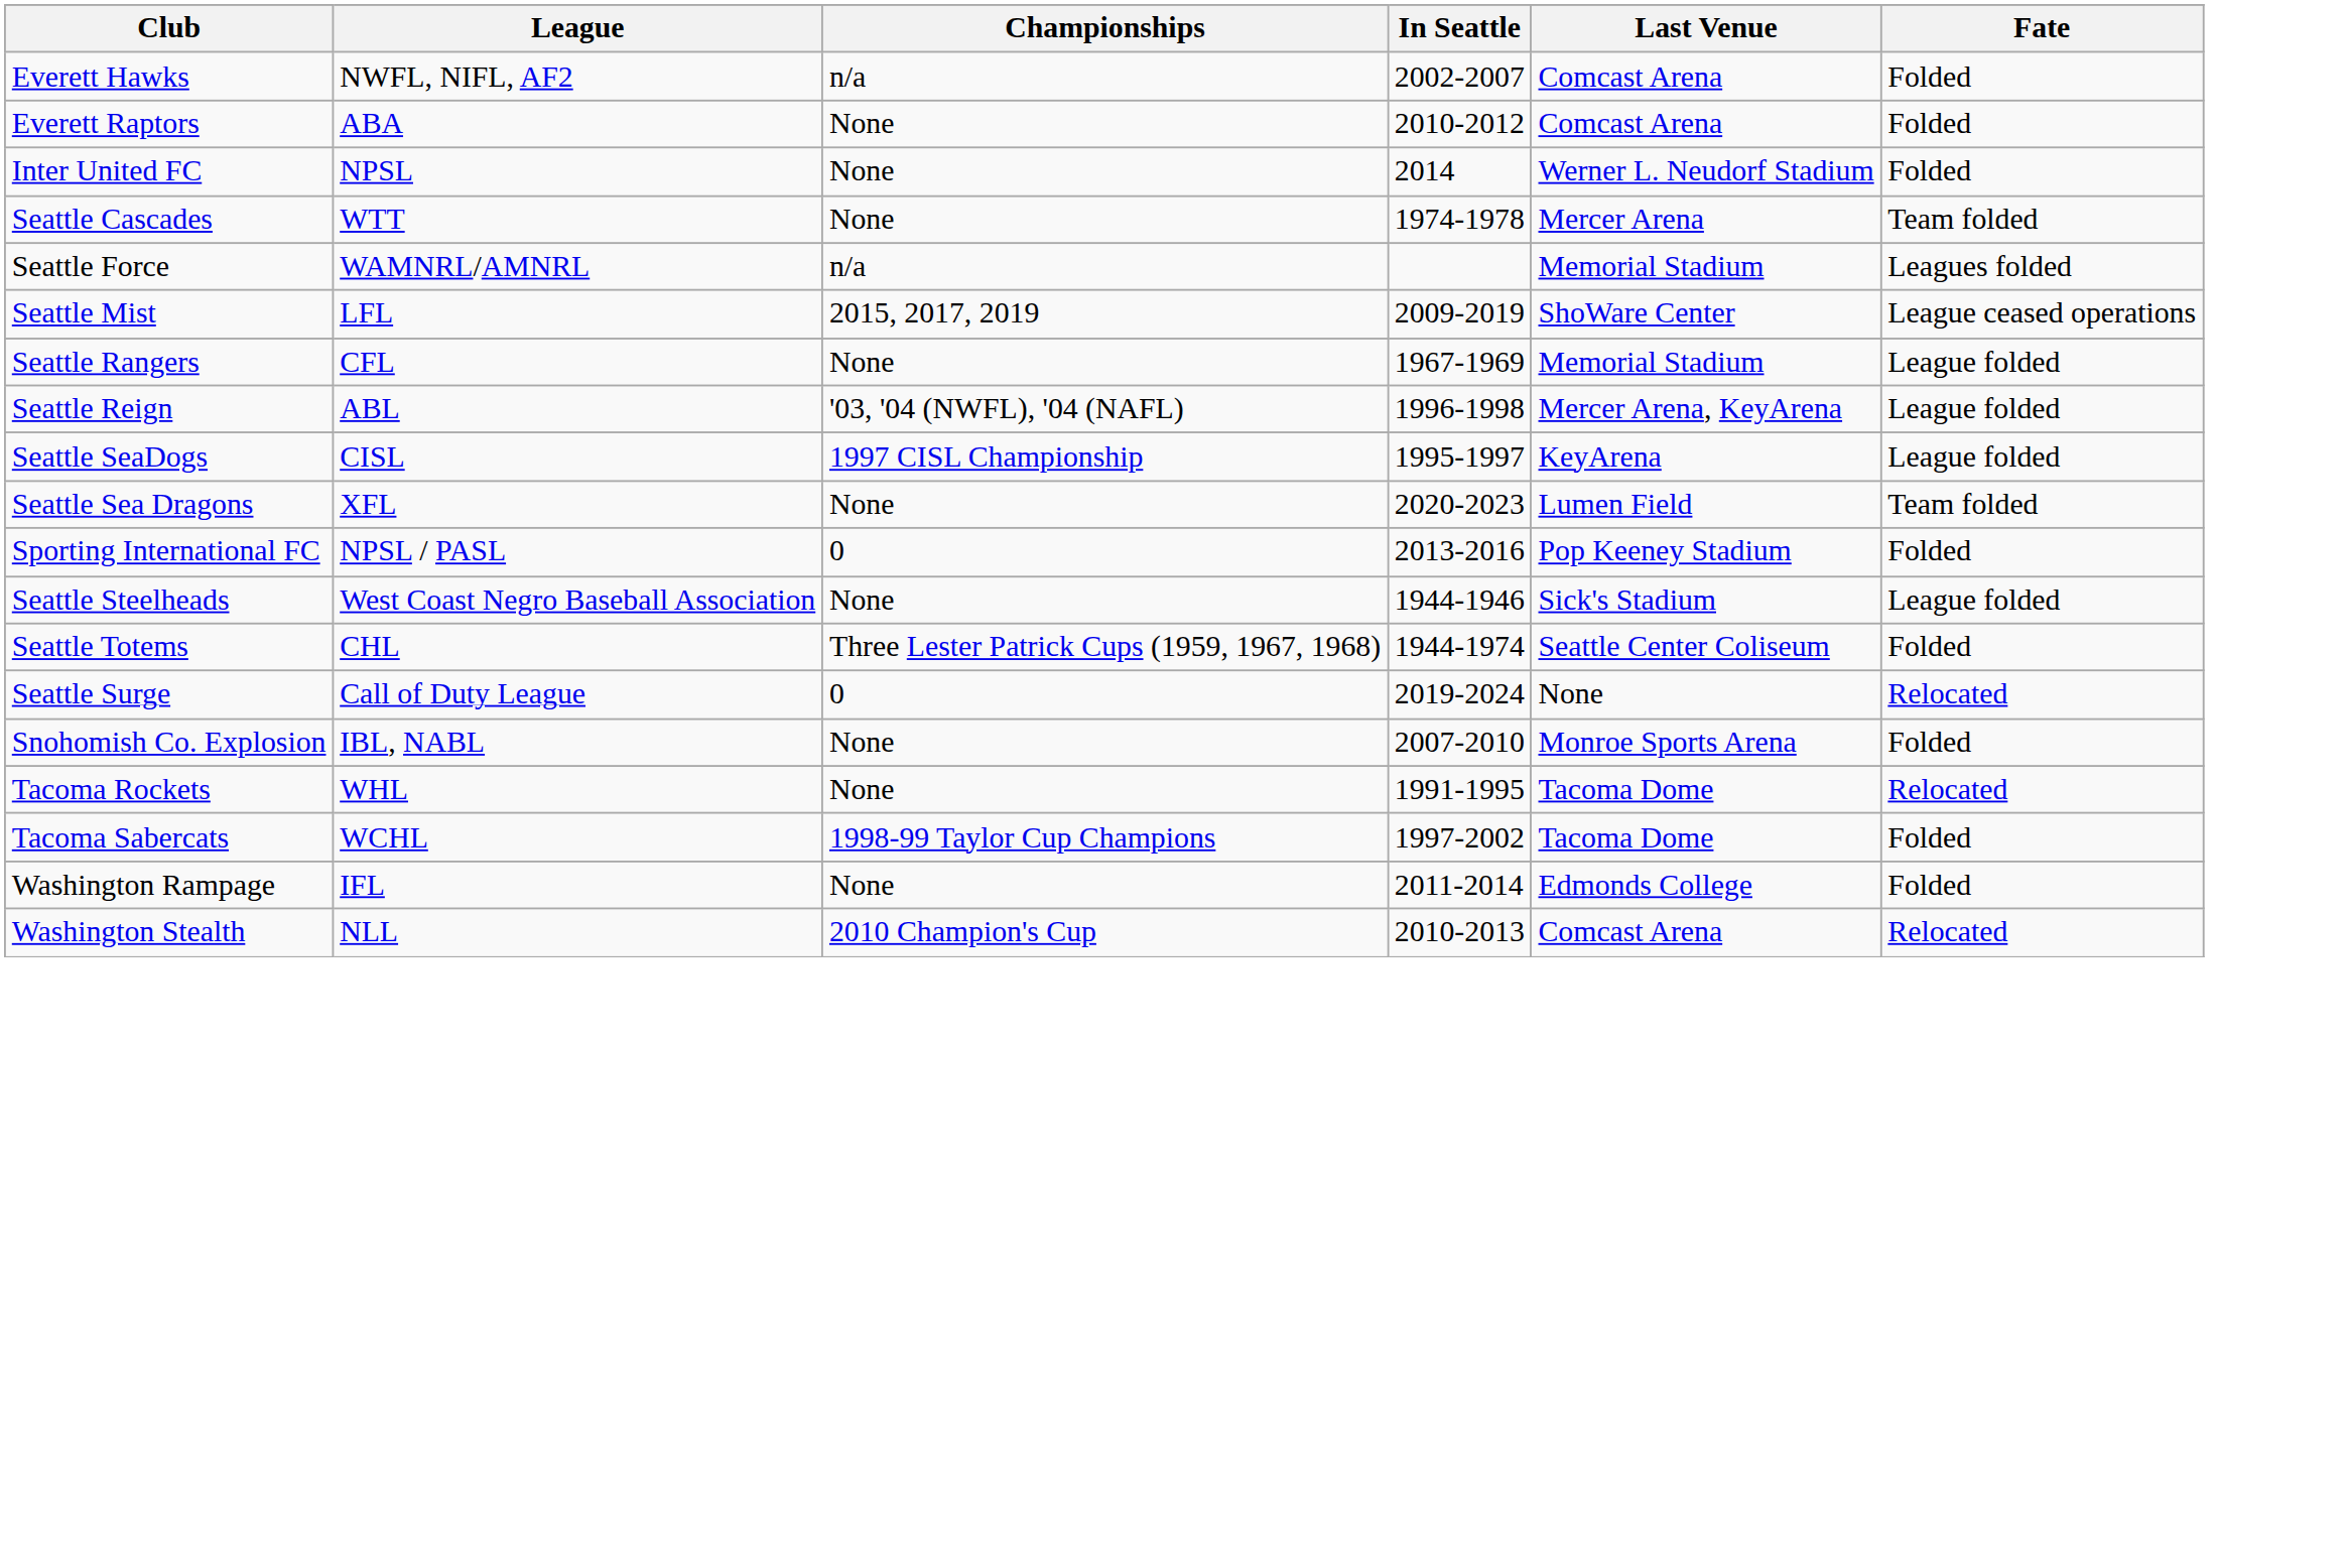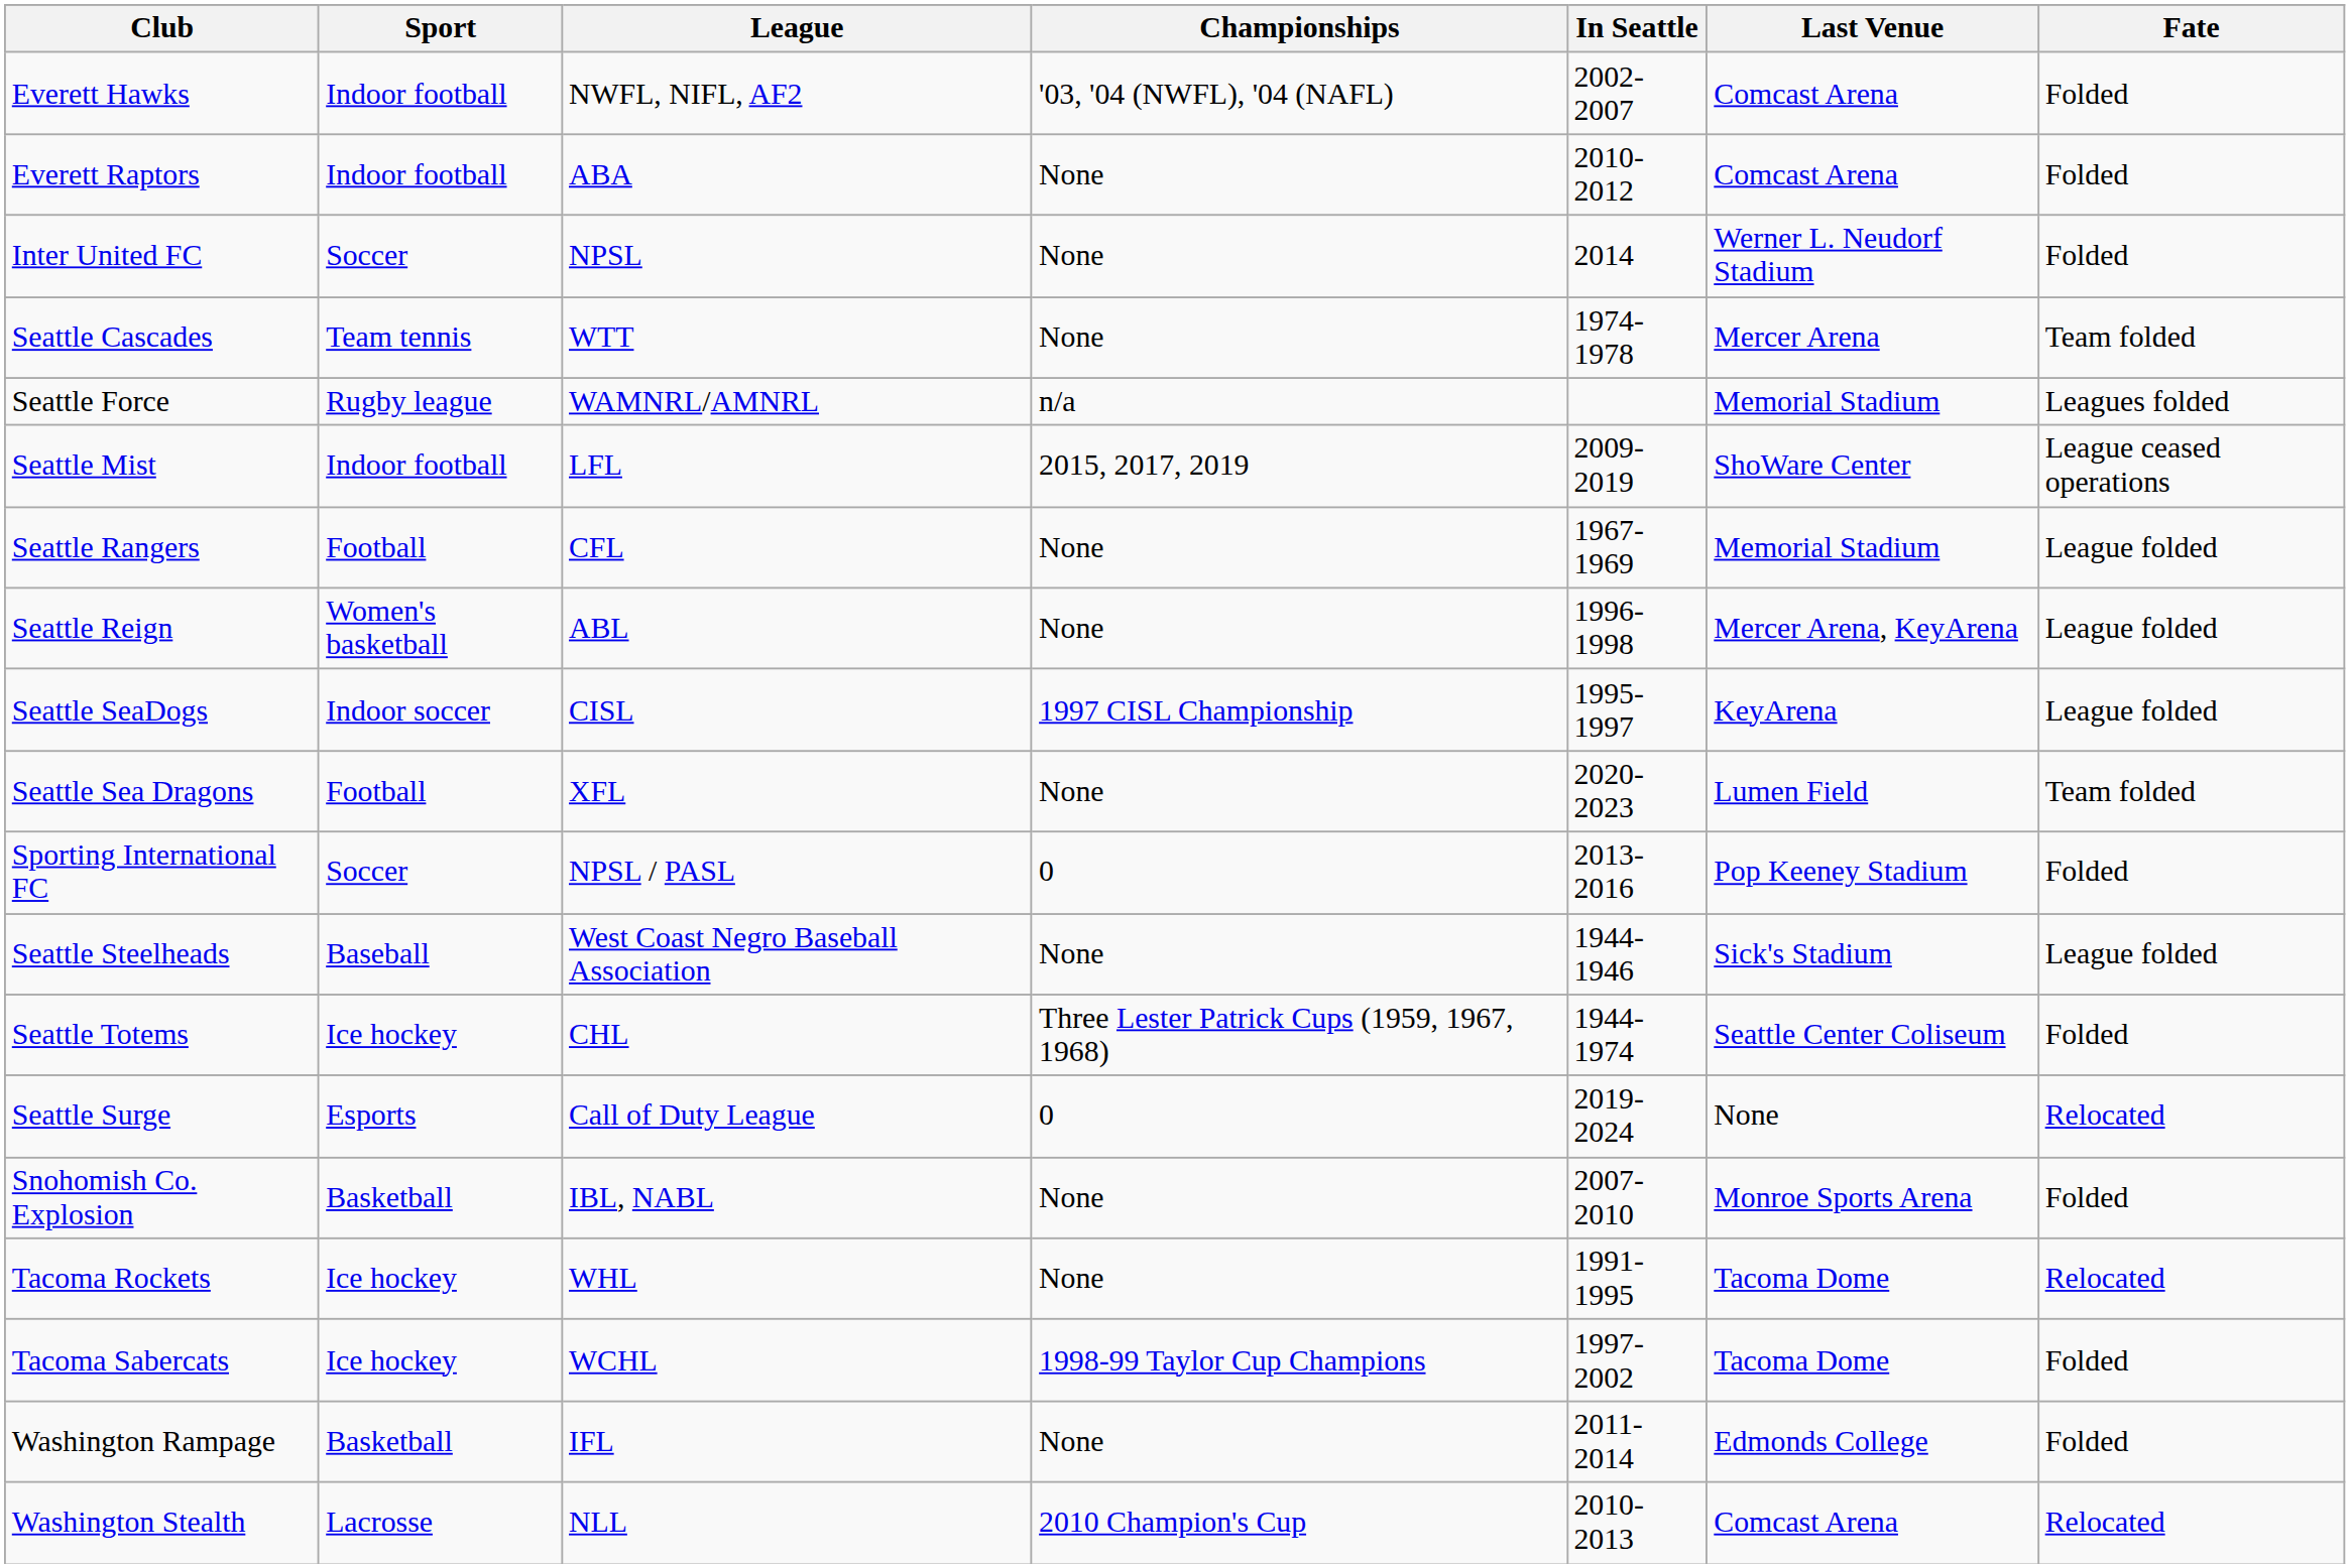 <table class="wikitable sortable">
 <tr>
 <th>Club</th>
+<th>Sport</th>
 <th>League</th>
 <th>Championships</th>
 <th>In Seattle</th>
 <th>Last Venue</th>
 <th>Fate</th>
 </tr>
 <tr>
 <td><a href='#'>Everett Hawks</a></td>
+<td><a href='#'>Indoor football</a></td>
 <td>NWFL, NIFL, <a href='#'>AF2</a></td>
-<td>n/a</td>
+<td>'03, '04 (NWFL), '04 (NAFL)</td>
 <td>2002-2007</td>
 <td><a href='#'>Comcast Arena</a></td>
 <td>Folded</td>
 </tr>
 <tr>
 <td><a href='#'>Everett Raptors</a></td>
+<td><a href='#'>Indoor football</a></td>
 <td><a href='#'>ABA</a></td>
 <td>None</td>
 <td>2010-2012</td>
 <td><a href='#'>Comcast Arena</a></td>
 <td>Folded</td>
 </tr>
 <tr>
 <td><a href='#'>Inter United FC</a></td>
+<td><a href='#'>Soccer</a></td>
 <td><a href='#'>NPSL</a></td>
 <td>None</td>
 <td>2014</td>
 <td><a href='#'> Werner L. Neudorf Stadium</a></td>
 <td>Folded</td>
 </tr>
 <tr>
 <td><a href='#'>Seattle Cascades</a></td>
+<td><a href='#'>Team tennis</a></td>
 <td><a href='#'>WTT</a></td>
 <td>None</td>
 <td>1974-1978</td>
 <td><a href='#'>Mercer Arena</a></td>
 <td>Team folded</td>
 </tr>
 <tr>
 <td>Seattle Force</td>
+<td><a href='#'>Rugby league</a></td>
 <td><a href='#'>WAMNRL</a>/<a href='#'>AMNRL</a></td>
 <td>n/a</td>
 <td></td>
 <td><a href='#'>Memorial Stadium</a></td>
 <td>Leagues folded</td>
 </tr>
 <tr>
 <td><a href='#'>Seattle Mist</a></td>
+<td><a href='#'>Indoor football</a></td>
 <td><a href='#'>LFL</a></td>
 <td>2015, 2017, 2019</td>
 <td>2009-2019</td>
 <td><a href='#'>ShoWare Center</a></td>
 <td>League ceased operations</td>
 </tr>
 <tr>
 <td><a href='#'>Seattle Rangers</a></td>
+<td><a href='#'>Football</a></td>
 <td><a href='#'>CFL</a></td>
 <td>None</td>
 <td>1967-1969</td>
 <td><a href='#'>Memorial Stadium</a></td>
 <td>League folded</td>
 </tr>
 <tr>
 <td><a href='#'>Seattle Reign</a></td>
+<td><a href='#'>Women's basketball</a></td>
 <td><a href='#'>ABL</a></td>
-<td>'03, '04 (NWFL), '04 (NAFL)</td>
+<td>None</td>
 <td>1996-1998</td>
 <td><a href='#'>Mercer Arena</a>, <a href='#'>KeyArena</a></td>
 <td>League folded</td>
 </tr>
 <tr>
 <td><a href='#'>Seattle SeaDogs</a></td>
+<td><a href='#'>Indoor soccer</a></td>
 <td><a href='#'>CISL</a></td>
 <td><a href='#'>1997 CISL Championship</a></td>
 <td>1995-1997</td>
 <td><a href='#'>KeyArena</a></td>
 <td>League folded</td>
 </tr>
 <tr>
 <td><a href='#'>Seattle Sea Dragons</a></td>
+<td><a href='#'>Football</a></td>
 <td><a href='#'>XFL</a></td>
 <td>None</td>
 <td>2020-2023</td>
 <td><a href='#'>Lumen Field</a></td>
 <td>Team folded</td>
 </tr>
 <tr>
 <td><a href='#'>Sporting International FC</a></td>
+<td><a href='#'>Soccer</a></td>
 <td><a href='#'>NPSL</a> / <a href='#'>PASL</a></td>
 <td>0</td>
 <td>2013-2016</td>
 <td><a href='#'>Pop Keeney Stadium</a></td>
 <td>Folded</td>
 </tr>
 <tr>
 <td><a href='#'>Seattle Steelheads</a></td>
+<td><a href='#'>Baseball</a></td>
 <td><a href='#'>West Coast Negro Baseball Association</a></td>
 <td>None</td>
 <td>1944-1946</td>
 <td><a href='#'>Sick's Stadium</a></td>
 <td>League folded</td>
 </tr>
 <tr>
 <td><a href='#'>Seattle Totems</a></td>
+<td><a href='#'>Ice hockey</a></td>
 <td><a href='#'>CHL</a></td>
 <td>Three <a href='#'>Lester Patrick Cups</a> (1959, 1967, 1968)</td>
 <td>1944-1974</td>
 <td><a href='#'>Seattle Center Coliseum</a></td>
 <td>Folded</td>
 </tr>
 <tr>
 <td><a href='#'>Seattle Surge</a></td>
+<td><a href='#'>Esports</a></td>
 <td><a href='#'>Call of Duty League</a></td>
 <td>0</td>
 <td>2019-2024</td>
 <td>None</td>
 <td><a href='#'>Relocated</a></td>
 </tr>
 <tr>
 <td><a href='#'>Snohomish Co. Explosion</a></td>
+<td><a href='#'>Basketball</a></td>
 <td><a href='#'>IBL</a>, <a href='#'>NABL</a></td>
 <td>None</td>
 <td>2007-2010</td>
 <td><a href='#'>Monroe Sports Arena</a></td>
 <td>Folded</td>
 </tr>
 <tr>
 <td><a href='#'>Tacoma Rockets</a></td>
+<td><a href='#'>Ice hockey</a></td>
 <td><a href='#'>WHL</a></td>
 <td>None</td>
 <td>1991-1995</td>
 <td><a href='#'>Tacoma Dome</a></td>
 <td><a href='#'>Relocated</a></td>
 </tr>
 <tr>
 <td><a href='#'>Tacoma Sabercats</a></td>
+<td><a href='#'>Ice hockey</a></td>
 <td><a href='#'>WCHL</a></td>
 <td><a href='#'>1998-99 Taylor Cup Champions</a></td>
 <td>1997-2002</td>
 <td><a href='#'>Tacoma Dome</a></td>
 <td>Folded</td>
 </tr>
 <tr>
 <td>Washington Rampage</td>
+<td><a href='#'>Basketball</a></td>
 <td><a href='#'>IFL</a></td>
 <td>None</td>
 <td>2011-2014</td>
 <td><a href='#'>Edmonds College</a></td>
 <td>Folded</td>
 </tr>
 <tr>
 <td><a href='#'>Washington Stealth</a></td>
+<td><a href='#'>Lacrosse</a></td>
 <td><a href='#'>NLL</a></td>
 <td><a href='#'>2010 Champion's Cup</a></td>
 <td>2010-2013</td>
 <td><a href='#'>Comcast Arena</a></td>
 <td><a href='#'>Relocated</a></td>
 </tr>
 </table>
